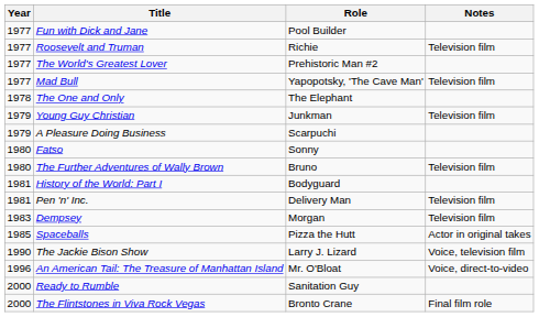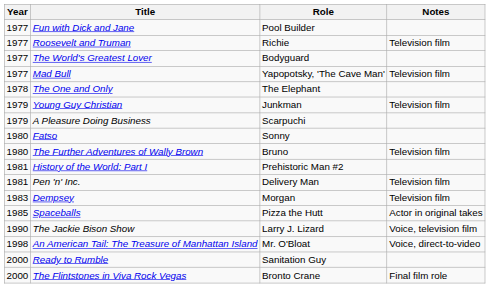 <table class="wikitable sortable plainrowheaders" style="white-space:nowrap">
 <tr>
 <th>Year</th>
 <th>Title</th>
 <th>Role</th>
 <th>Notes</th>
 </tr>
 <tr>
 <td>1977</td>
 <td><em><a href='#'>Fun with Dick and Jane</a></em></td>
 <td>Pool Builder</td>
 <td></td>
 </tr>
 <tr>
 <td>1977</td>
 <td><em><a href='#'>Roosevelt and Truman</a></em></td>
 <td>Richie</td>
 <td>Television film</td>
 </tr>
 <tr>
 <td>1977</td>
 <td><em><a href='#'>The World's Greatest Lover</a></em></td>
-<td>Prehistoric Man #2</td>
+<td>Bodyguard</td>
 <td></td>
 </tr>
 <tr>
 <td>1977</td>
 <td><em><a href='#'>Mad Bull</a></em></td>
 <td>Yapopotsky, 'The Cave Man'</td>
 <td>Television film</td>
 </tr>
 <tr>
 <td>1978</td>
 <td><em><a href='#'>The One and Only</a></em></td>
 <td>The Elephant</td>
 <td></td>
 </tr>
 <tr>
 <td>1979</td>
 <td><em><a href='#'>Young Guy Christian</a></em></td>
 <td>Junkman</td>
 <td>Television film</td>
 </tr>
 <tr>
 <td>1979</td>
 <td><em>A Pleasure Doing Business</em></td>
 <td>Scarpuchi</td>
 <td></td>
 </tr>
 <tr>
 <td>1980</td>
 <td><em><a href='#'>Fatso</a></em></td>
 <td>Sonny</td>
 <td></td>
 </tr>
 <tr>
 <td>1980</td>
 <td><em><a href='#'>The Further Adventures of Wally Brown</a></em></td>
 <td>Bruno</td>
 <td>Television film</td>
 </tr>
 <tr>
 <td>1981</td>
 <td><em><a href='#'>History of the World: Part I</a></em></td>
-<td>Bodyguard</td>
+<td>Prehistoric Man #2</td>
 <td></td>
 </tr>
 <tr>
 <td>1981</td>
 <td><em>Pen 'n' Inc.</em></td>
 <td>Delivery Man</td>
 <td>Television film</td>
 </tr>
 <tr>
 <td>1983</td>
 <td><em><a href='#'>Dempsey</a></em></td>
 <td>Morgan</td>
 <td>Television film</td>
 </tr>
 <tr>
 <td>1985</td>
 <td><em><a href='#'>Spaceballs</a></em></td>
 <td>Pizza the Hutt</td>
 <td>Actor in original takes</td>
 </tr>
 <tr>
 <td>1990</td>
 <td><em>The Jackie Bison Show</em></td>
 <td>Larry J. Lizard</td>
 <td>Voice, television film</td>
 </tr>
 <tr>
-<td>1996</td>
+<td>1998</td>
 <td><em><a href='#'>An American Tail: The Treasure of Manhattan Island</a></em></td>
 <td>Mr. O'Bloat</td>
 <td>Voice, direct-to-video</td>
 </tr>
 <tr>
 <td>2000</td>
 <td><em><a href='#'>Ready to Rumble</a></em></td>
 <td>Sanitation Guy</td>
 <td></td>
 </tr>
 <tr>
 <td>2000</td>
 <td><em><a href='#'>The Flintstones in Viva Rock Vegas</a></em></td>
 <td>Bronto Crane</td>
 <td>Final film role</td>
 </tr>
 </table>
